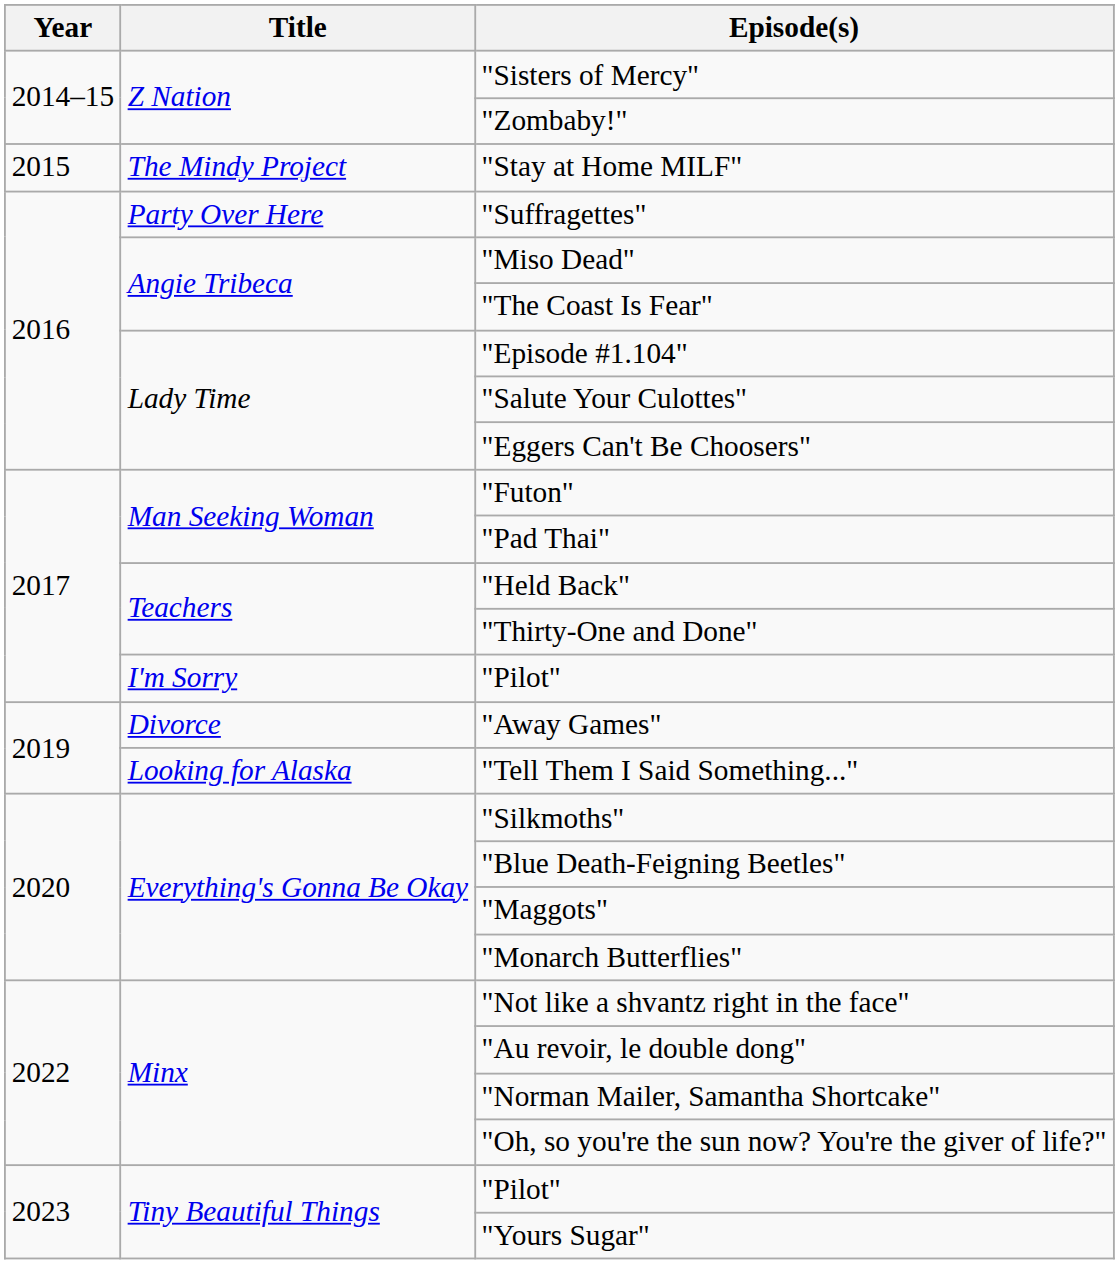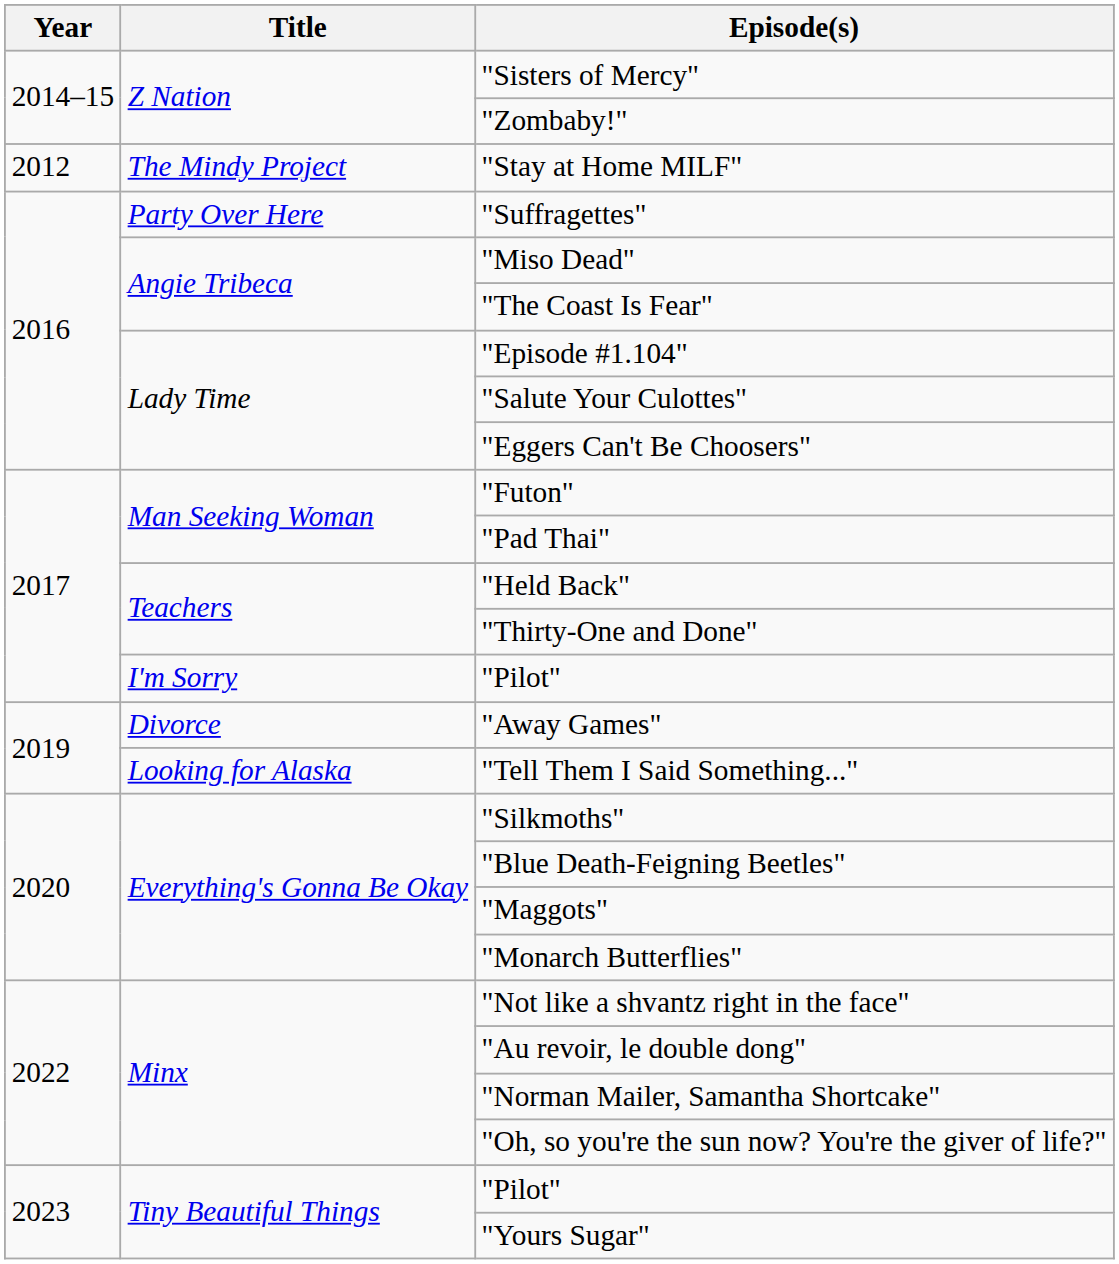 <table class="wikitable">
 <tr>
 <th>Year</th>
 <th>Title</th>
 <th>Episode(s)</th>
 </tr>
 <tr>
 <td rowspan=2>2014–15</td>
 <td rowspan=2><em><a href='#'>Z Nation</a></em></td>
 <td>"Sisters of Mercy"</td>
 </tr>
 <tr>
 <td>"Zombaby!"</td>
 </tr>
 <tr>
-<td>2015</td>
+<td>2012</td>
 <td><em><a href='#'>The Mindy Project</a></em></td>
 <td>"Stay at Home MILF"</td>
 </tr>
 <tr>
 <td rowspan=6>2016</td>
 <td><em><a href='#'>Party Over Here</a></em></td>
 <td>"Suffragettes"</td>
 </tr>
 <tr>
 <td rowspan=2><em><a href='#'>Angie Tribeca</a></em></td>
 <td>"Miso Dead"</td>
 </tr>
 <tr>
 <td>"The Coast Is Fear"</td>
 </tr>
 <tr>
 <td rowspan=3><em>Lady Time</em></td>
 <td>"Episode #1.104"</td>
 </tr>
 <tr>
 <td>"Salute Your Culottes"</td>
 </tr>
 <tr>
 <td>"Eggers Can't Be Choosers"</td>
 </tr>
 <tr>
 <td rowspan=5>2017</td>
 <td rowspan=2><em><a href='#'>Man Seeking Woman</a></em></td>
 <td>"Futon"</td>
 </tr>
 <tr>
 <td>"Pad Thai"</td>
 </tr>
 <tr>
 <td rowspan=2><em><a href='#'>Teachers</a></em></td>
 <td>"Held Back"</td>
 </tr>
 <tr>
 <td>"Thirty-One and Done"</td>
 </tr>
 <tr>
 <td><em><a href='#'>I'm Sorry</a></em></td>
 <td>"Pilot"</td>
 </tr>
 <tr>
 <td rowspan=2>2019</td>
 <td><em><a href='#'>Divorce</a></em></td>
 <td>"Away Games"</td>
 </tr>
 <tr>
 <td><em><a href='#'>Looking for Alaska</a></em></td>
 <td>"Tell Them I Said Something..."</td>
 </tr>
 <tr>
 <td rowspan=4>2020</td>
 <td rowspan=4><em><a href='#'>Everything's Gonna Be Okay</a></em></td>
 <td>"Silkmoths"</td>
 </tr>
 <tr>
 <td>"Blue Death-Feigning Beetles"</td>
 </tr>
 <tr>
 <td>"Maggots"</td>
 </tr>
 <tr>
 <td>"Monarch Butterflies"</td>
 </tr>
 <tr>
 <td rowspan=4>2022</td>
 <td rowspan=4><em><a href='#'>Minx</a></em></td>
 <td>"Not like a shvantz right in the face"</td>
 </tr>
 <tr>
 <td>"Au revoir, le double dong"</td>
 </tr>
 <tr>
 <td>"Norman Mailer, Samantha Shortcake"</td>
 </tr>
 <tr>
 <td>"Oh, so you're the sun now? You're the giver of life?"</td>
 </tr>
 <tr>
 <td rowspan=2>2023</td>
 <td rowspan=2><em><a href='#'>Tiny Beautiful Things</a></em></td>
 <td>"Pilot"</td>
 </tr>
 <tr>
 <td>"Yours Sugar"</td>
 </tr>
 </table>
